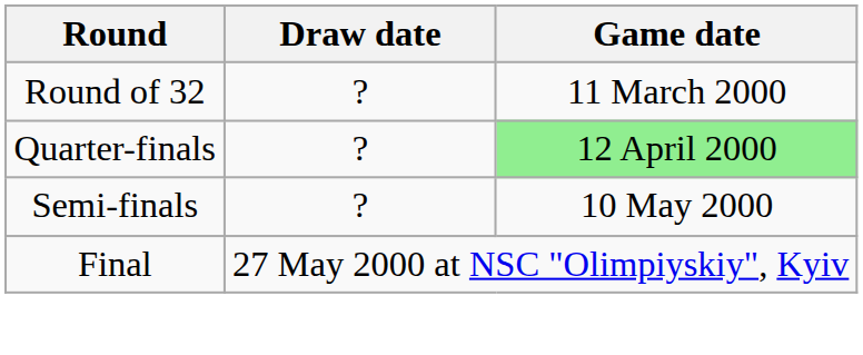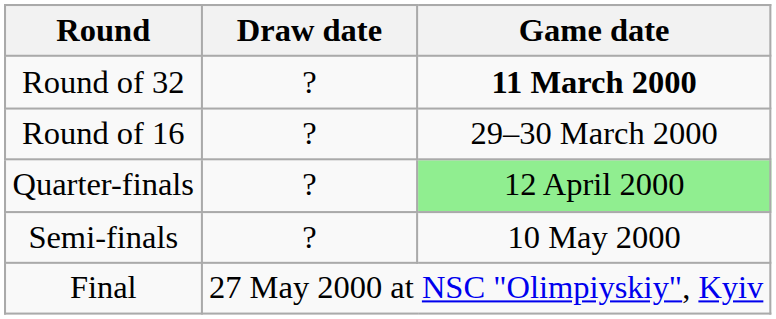 <table class="wikitable" style="text-align:center">
 <tr>
 <th>Round</th>
 <th>Draw date</th>
 <th>Game date</th>
 </tr>
 <tr>
 <td>Round of 32</td>
 <td>?</td>
-<td>11 March 2000</td>
+<td><strong>11 March 2000</strong></td>
+</tr>
+<tr>
+<td>Round of 16</td>
+<td>?</td>
+<td>29–30 March 2000</td>
 </tr>
 <tr>
 <td>Quarter-finals</td>
 <td>?</td>
 <td style="background: lightgreen;">12 April 2000</td>
 </tr>
 <tr>
 <td>Semi-finals</td>
 <td>?</td>
 <td>10 May 2000</td>
 </tr>
 <tr>
 <td>Final</td>
 <td colspan="2">27 May 2000 at <a href='#'>NSC "Olimpiyskiy"</a>, <a href='#'>Kyiv</a></td>
 </tr>
 </table>
